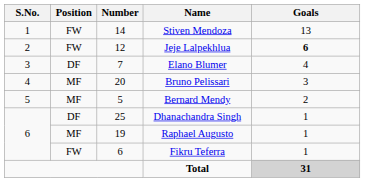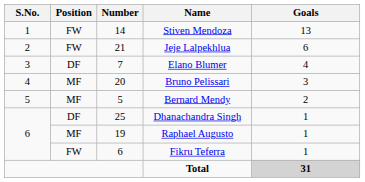 <table class="wikitable" style="font-size: 95%; text-align: center;">
 <tr>
 <th width=60>S.No.</th>
 <th width=60>Position</th>
 <th width=60>Number</th>
 <th width=150>Name</th>
 <th width=150>Goals</th>
 </tr>
 <tr>
 <td>1</td>
 <td>FW</td>
 <td>14</td>
 <td> <a href='#'>Stiven Mendoza</a></td>
 <td>13</td>
 </tr>
 <tr>
 <td>2</td>
 <td>FW</td>
-<td>12</td>
+<td>21</td>
 <td> <a href='#'>Jeje Lalpekhlua</a></td>
-<td><strong>6</strong></td>
+<td>6</td>
 </tr>
 <tr>
 <td>3</td>
 <td>DF</td>
 <td>7</td>
 <td> <a href='#'>Elano Blumer</a></td>
 <td>4</td>
 </tr>
 <tr>
 <td>4</td>
 <td>MF</td>
 <td>20</td>
 <td> <a href='#'>Bruno Pelissari</a></td>
 <td>3</td>
 </tr>
 <tr>
 <td>5</td>
 <td>MF</td>
 <td>5</td>
 <td> <a href='#'>Bernard Mendy</a></td>
 <td>2</td>
 </tr>
 <tr>
 <td rowspan=3>6</td>
 <td>DF</td>
 <td>25</td>
 <td> <a href='#'>Dhanachandra Singh</a></td>
 <td>1</td>
 </tr>
 <tr>
 <td>MF</td>
 <td>19</td>
 <td> <a href='#'>Raphael Augusto</a></td>
 <td>1</td>
 </tr>
 <tr>
 <td>FW</td>
 <td>6</td>
 <td> <a href='#'>Fikru Teferra</a></td>
 <td>1</td>
 </tr>
 <tr>
 <td colspan=3></td>
 <td><strong>Total</strong></td>
 <td style="background: lightgrey;"><strong>31</strong></td>
 </tr>
 </table>
